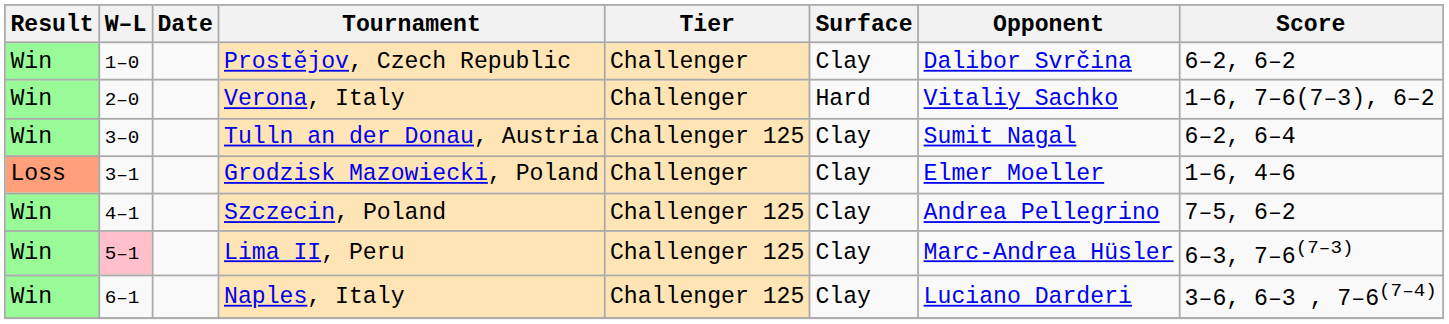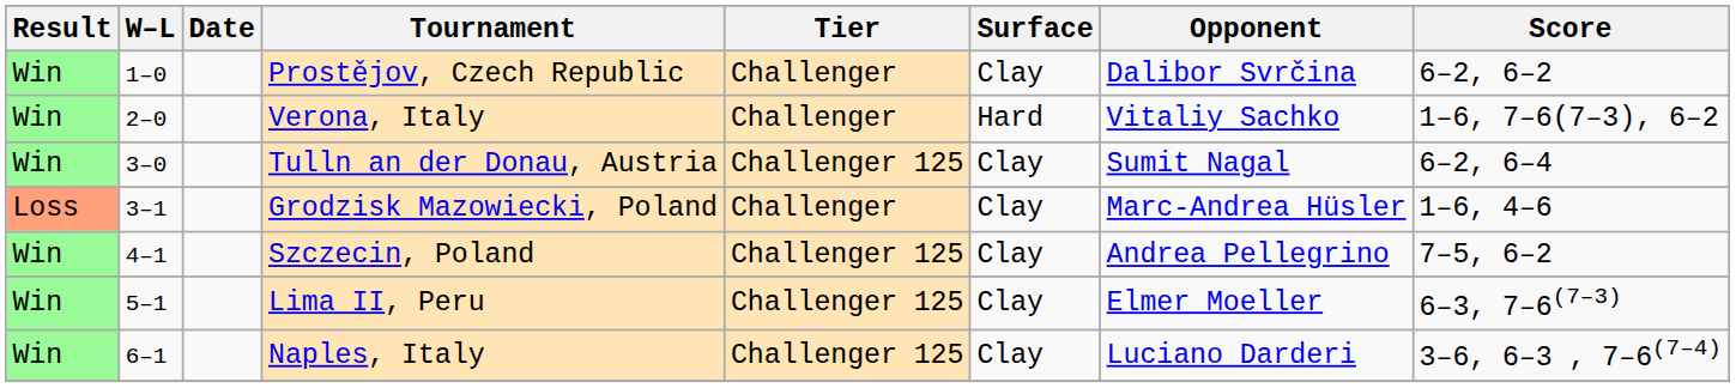 <table class="sortable wikitable">
 <tr>
 <th>Result</th>
 <th class="unsortable">W–L</th>
 <th>Date</th>
 <th>Tournament</th>
 <th>Tier</th>
 <th>Surface</th>
 <th>Opponent</th>
 <th class="unsortable">Score</th>
 </tr>
 <tr>
 <td bgcolor=98FB98>Win</td>
 <td><small>1–0</small></td>
 <td><a href='#'></a></td>
 <td style="background:moccasin"><a href='#'>Prostějov</a>, Czech Republic</td>
 <td style="background:moccasin;">Challenger</td>
 <td>Clay</td>
 <td> <a href='#'>Dalibor Svrčina</a></td>
 <td>6–2, 6–2</td>
 </tr>
 <tr>
 <td bgcolor=98FB98>Win</td>
 <td><small>2–0</small></td>
 <td><a href='#'></a></td>
 <td style="background:moccasin"><a href='#'>Verona</a>, Italy</td>
 <td style="background:moccasin;">Challenger</td>
 <td>Hard</td>
 <td> <a href='#'>Vitaliy Sachko</a></td>
 <td>1–6, 7–6(7–3), 6–2</td>
 </tr>
 <tr>
 <td bgcolor=98FB98>Win</td>
 <td><small>3–0</small></td>
 <td><a href='#'></a></td>
 <td style="background:moccasin"><a href='#'>Tulln an der Donau</a>, Austria</td>
 <td style="background:moccasin;">Challenger 125</td>
 <td>Clay</td>
 <td> <a href='#'>Sumit Nagal</a></td>
 <td>6–2, 6–4</td>
 </tr>
 <tr>
 <td bgcolor=FFA07A>Loss</td>
 <td><small>3–1</small></td>
 <td><a href='#'></a></td>
 <td style="background:moccasin;"><a href='#'>Grodzisk Mazowiecki</a>, Poland</td>
 <td style="background:moccasin;">Challenger</td>
 <td>Clay</td>
-<td> <a href='#'>Elmer Moeller</a></td>
+<td> <a href='#'>Marc-Andrea Hüsler</a></td>
 <td>1–6, 4–6</td>
 </tr>
 <tr>
 <td bgcolor=98FB98>Win</td>
 <td><small>4–1</small></td>
 <td><a href='#'></a></td>
 <td style="background:moccasin"><a href='#'>Szczecin</a>, Poland</td>
 <td style="background:moccasin;">Challenger 125</td>
 <td>Clay</td>
 <td> <a href='#'>Andrea Pellegrino</a></td>
 <td>7–5, 6–2</td>
 </tr>
 <tr>
 <td bgcolor=98FB98>Win</td>
-<td style="background: pink;"><small>5–1</small></td>
+<td><small>5–1</small></td>
 <td><a href='#'></a></td>
 <td style="background:moccasin;"><a href='#'>Lima II</a>, Peru</td>
 <td style="background:moccasin;">Challenger 125</td>
 <td>Clay</td>
-<td> <a href='#'>Marc-Andrea Hüsler</a></td>
+<td> <a href='#'>Elmer Moeller</a></td>
 <td>6–3, 7–6<sup>(7–3)</sup></td>
 </tr>
 <tr>
 <td bgcolor=98fb98>Win</td>
 <td><small>6–1</small></td>
 <td><a href='#'></a></td>
 <td style="background:moccasin;"><a href='#'>Naples</a>, Italy</td>
 <td style="background:moccasin;">Challenger 125</td>
 <td>Clay</td>
 <td> <a href='#'>Luciano Darderi</a></td>
 <td>3–6,  6–3 , 7–6<sup>(7–4)</sup></td>
 </tr>
 <tr>
 </tr>
 </table>
